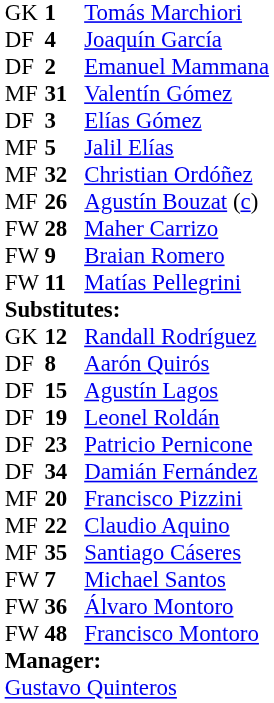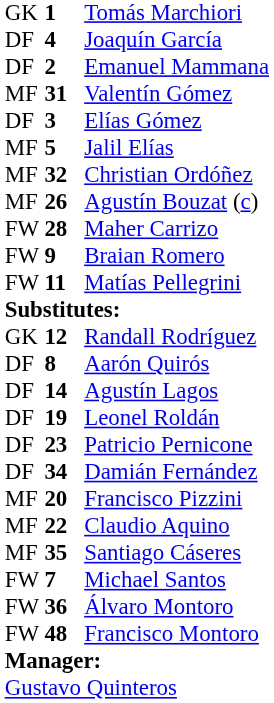 <table style="font-size:90%; margin:0.2em auto;" cellspacing="0" cellpadding="0">
 <tr>
 <th width="25"></th>
 <th width="25"></th>
 </tr>
 <tr>
 <td>GK</td>
 <td><strong>1</strong></td>
 <td> <a href='#'>Tomás Marchiori</a></td>
 </tr>
 <tr>
 <td>DF</td>
 <td><strong>4</strong></td>
 <td> <a href='#'>Joaquín García</a></td>
 <td></td>
 <td></td>
 </tr>
 <tr>
 <td>DF</td>
 <td><strong>2</strong></td>
 <td> <a href='#'>Emanuel Mammana</a></td>
 </tr>
 <tr>
 <td>MF</td>
 <td><strong>31</strong></td>
 <td> <a href='#'>Valentín Gómez</a></td>
 </tr>
 <tr>
 <td>DF</td>
 <td><strong>3</strong></td>
 <td> <a href='#'>Elías Gómez</a></td>
 </tr>
 <tr>
 <td>MF</td>
 <td><strong>5</strong></td>
 <td> <a href='#'>Jalil Elías</a></td>
 </tr>
 <tr>
 <td>MF</td>
 <td><strong>32</strong></td>
 <td> <a href='#'>Christian Ordóñez</a></td>
 <td></td>
 <td></td>
 </tr>
 <tr>
 <td>MF</td>
 <td><strong>26</strong></td>
 <td> <a href='#'>Agustín Bouzat</a> (<a href='#'>c</a>)</td>
 <td></td>
 </tr>
 <tr>
 <td>FW</td>
 <td><strong>28</strong></td>
 <td> <a href='#'>Maher Carrizo</a></td>
 <td></td>
 <td></td>
 </tr>
 <tr>
 <td>FW</td>
 <td><strong>9</strong></td>
 <td> <a href='#'>Braian Romero</a></td>
 <td></td>
 <td></td>
 </tr>
 <tr>
 <td>FW</td>
 <td><strong>11</strong></td>
 <td> <a href='#'>Matías Pellegrini</a></td>
 <td></td>
 <td></td>
 </tr>
 <tr>
 <td colspan=3><strong>Substitutes:</strong></td>
 </tr>
 <tr>
 <td>GK</td>
 <td><strong>12</strong></td>
 <td> <a href='#'>Randall Rodríguez</a></td>
 </tr>
 <tr>
 <td>DF</td>
 <td><strong>8</strong></td>
 <td> <a href='#'>Aarón Quirós</a></td>
 </tr>
 <tr>
 <td>DF</td>
-<td><strong>15</strong></td>
+<td><strong>14</strong></td>
 <td> <a href='#'>Agustín Lagos</a></td>
 <td></td>
 <td></td>
 </tr>
 <tr>
 <td>DF</td>
 <td><strong>19</strong></td>
 <td> <a href='#'>Leonel Roldán</a></td>
 </tr>
 <tr>
 <td>DF</td>
 <td><strong>23</strong></td>
 <td> <a href='#'>Patricio Pernicone</a></td>
 </tr>
 <tr>
 <td>DF</td>
 <td><strong>34</strong></td>
 <td> <a href='#'>Damián Fernández</a></td>
 </tr>
 <tr>
 <td>MF</td>
 <td><strong>20</strong></td>
 <td> <a href='#'>Francisco Pizzini</a></td>
 <td></td>
 <td></td>
 </tr>
 <tr>
 <td>MF</td>
 <td><strong>22</strong></td>
 <td> <a href='#'>Claudio Aquino</a></td>
 <td></td>
 <td></td>
 </tr>
 <tr>
 <td>MF</td>
 <td><strong>35</strong></td>
 <td> <a href='#'>Santiago Cáseres</a></td>
 </tr>
 <tr>
 <td>FW</td>
 <td><strong>7</strong></td>
 <td> <a href='#'>Michael Santos</a></td>
 <td></td>
 <td></td>
 </tr>
 <tr>
 <td>FW</td>
 <td><strong>36</strong></td>
 <td> <a href='#'>Álvaro Montoro</a></td>
 <td></td>
 <td></td>
 </tr>
 <tr>
 <td>FW</td>
 <td><strong>48</strong></td>
 <td> <a href='#'>Francisco Montoro</a></td>
 </tr>
 <tr>
 <td colspan=3><strong>Manager:</strong></td>
 </tr>
 <tr>
 <td colspan="3"> <a href='#'>Gustavo Quinteros</a></td>
 <td></td>
 </tr>
 </table>
